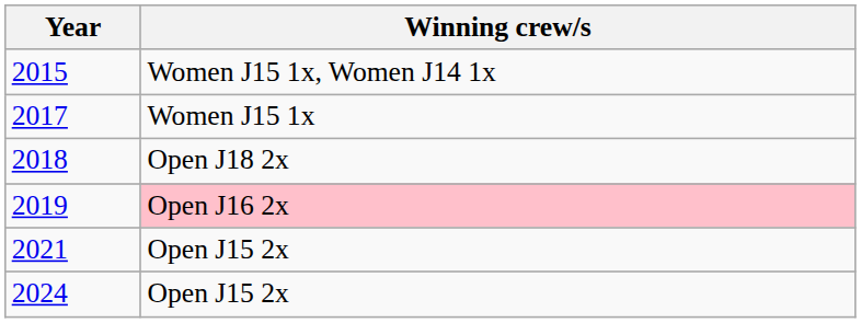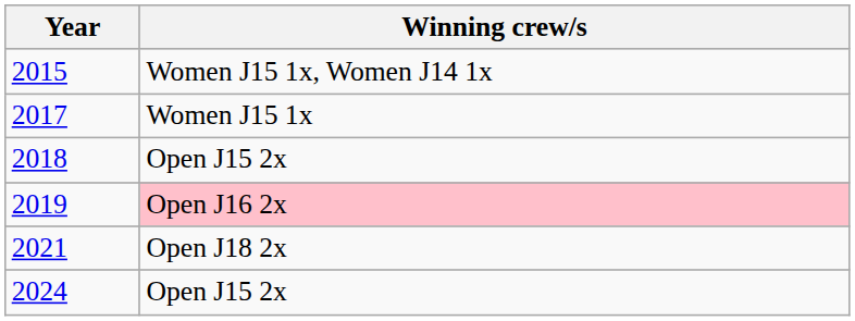 <table class="wikitable">
 <tr>
 <th width=70>Year</th>
 <th width=400>Winning crew/s</th>
 </tr>
 <tr>
 <td><a href='#'>2015</a></td>
 <td>Women J15 1x, Women J14 1x </td>
 </tr>
 <tr>
 <td><a href='#'>2017</a></td>
 <td>Women J15 1x</td>
 </tr>
 <tr>
 <td><a href='#'>2018</a></td>
-<td>Open J18 2x </td>
+<td>Open J15 2x </td>
 </tr>
 <tr>
 <td><a href='#'>2019</a></td>
 <td style="background: pink;">Open J16 2x </td>
 </tr>
 <tr>
 <td><a href='#'>2021</a></td>
-<td>Open J15 2x </td>
+<td>Open J18 2x </td>
 </tr>
 <tr>
 <td><a href='#'>2024</a></td>
 <td>Open J15 2x</td>
 </tr>
 </table>
